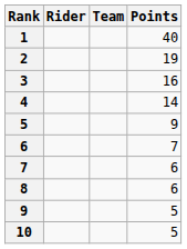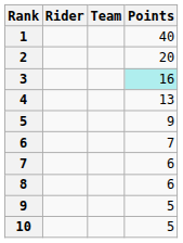 <table class="wikitable" margin-bottom:0;">
 <tr>
 <th scope="col">Rank</th>
 <th scope="col">Rider</th>
 <th scope="col">Team</th>
 <th scope="col">Points</th>
 </tr>
 <tr>
 <th scope="row">1</th>
 <td> </td>
 <td></td>
 <td align="right">40</td>
 </tr>
 <tr>
 <th scope="row">2</th>
 <td> </td>
 <td></td>
-<td align="right">19</td>
+<td align="right">20</td>
 </tr>
 <tr>
 <th scope="row">3</th>
 <td></td>
 <td></td>
-<td align="right">16</td>
+<td align="right" style="background: paleturquoise;">16</td>
 </tr>
 <tr>
 <th scope="row">4</th>
 <td></td>
 <td></td>
-<td align="right">14</td>
+<td align="right">13</td>
 </tr>
 <tr>
 <th scope="row">5</th>
 <td></td>
 <td></td>
 <td align="right">9</td>
 </tr>
 <tr>
 <th scope="row">6</th>
 <td></td>
 <td></td>
 <td align="right">7</td>
 </tr>
 <tr>
 <th scope="row">7</th>
 <td></td>
 <td></td>
 <td align="right">6</td>
 </tr>
 <tr>
 <th scope="row">8</th>
 <td> </td>
 <td></td>
 <td align="right">6</td>
 </tr>
 <tr>
 <th scope="row">9</th>
 <td></td>
 <td></td>
 <td align="right">5</td>
 </tr>
 <tr>
 <th scope="row">10</th>
 <td></td>
 <td></td>
 <td align="right">5</td>
 </tr>
 </table>
